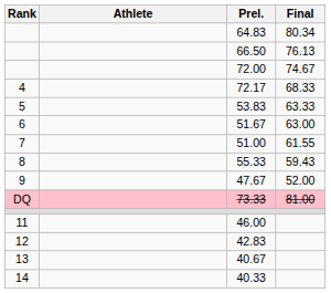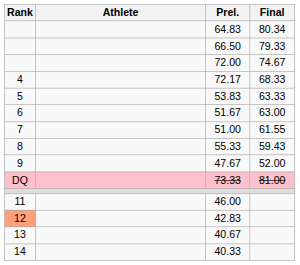 <table class=wikitable style="text-align:center">
 <tr>
 <th width=40>Rank</th>
 <th width=250>Athlete</th>
 <th width=60>Prel.</th>
 <th width=60>Final</th>
 </tr>
 <tr>
 <td></td>
 <td align=left></td>
 <td>64.83</td>
 <td>80.34</td>
 </tr>
 <tr>
 <td></td>
 <td align=left></td>
 <td>66.50</td>
-<td>76.13</td>
+<td>79.33</td>
 </tr>
 <tr>
 <td></td>
 <td align=left></td>
 <td>72.00</td>
 <td>74.67</td>
 </tr>
 <tr>
 <td>4</td>
 <td align=left></td>
 <td>72.17</td>
 <td>68.33</td>
 </tr>
 <tr>
 <td>5</td>
 <td align=left></td>
 <td>53.83</td>
 <td>63.33</td>
 </tr>
 <tr>
 <td>6</td>
 <td align=left></td>
 <td>51.67</td>
 <td>63.00</td>
 </tr>
 <tr>
 <td>7</td>
 <td align=left></td>
 <td>51.00</td>
 <td>61.55</td>
 </tr>
 <tr>
 <td>8</td>
 <td align=left></td>
 <td>55.33</td>
 <td>59.43</td>
 </tr>
 <tr>
 <td>9</td>
 <td align=left></td>
 <td>47.67</td>
 <td>52.00</td>
 </tr>
 <tr bgcolor=pink>
 <td>DQ</td>
 <td align=left></td>
 <td><s>73.33</s></td>
 <td><s>81.00</s></td>
 </tr>
 <tr bgcolor=#DDDDDD>
 <td colspan=4></td>
 </tr>
 <tr>
 <td>11</td>
 <td align=left></td>
 <td>46.00</td>
 <td></td>
 </tr>
 <tr>
-<td>12</td>
+<td style="background: lightsalmon;">12</td>
 <td align=left></td>
 <td>42.83</td>
 <td></td>
 </tr>
 <tr>
 <td>13</td>
 <td align=left></td>
 <td>40.67</td>
 <td></td>
 </tr>
 <tr>
 <td>14</td>
 <td align=left></td>
 <td>40.33</td>
 <td></td>
 </tr>
 </table>
